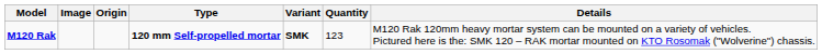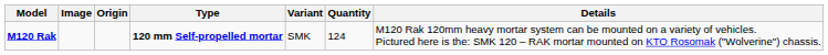 <table class="wikitable">
 <tr>
 <th>Model</th>
 <th>Image</th>
 <th>Origin</th>
 <th>Type</th>
 <th>Variant</th>
 <th>Quantity</th>
 <th>Details</th>
 </tr>
 <tr>
 <td><strong><a href='#'>M120 Rak</a></strong></td>
 <td></td>
 <td><small></small></td>
 <td><strong>120 mm <a href='#'>Self-propelled mortar</a></strong></td>
-<td><strong>SMK</strong></td>
-<td>123</td>
+<td>SMK</td>
+<td>124</td>
 <td>M120 Rak 120mm heavy mortar system can be mounted on a variety of vehicles.<br>Pictured here is the: SMK 120 – RAK mortar mounted on <a href='#'>KTO Rosomak</a> ("Wolverine") chassis.</td>
 </tr>
 </table>
